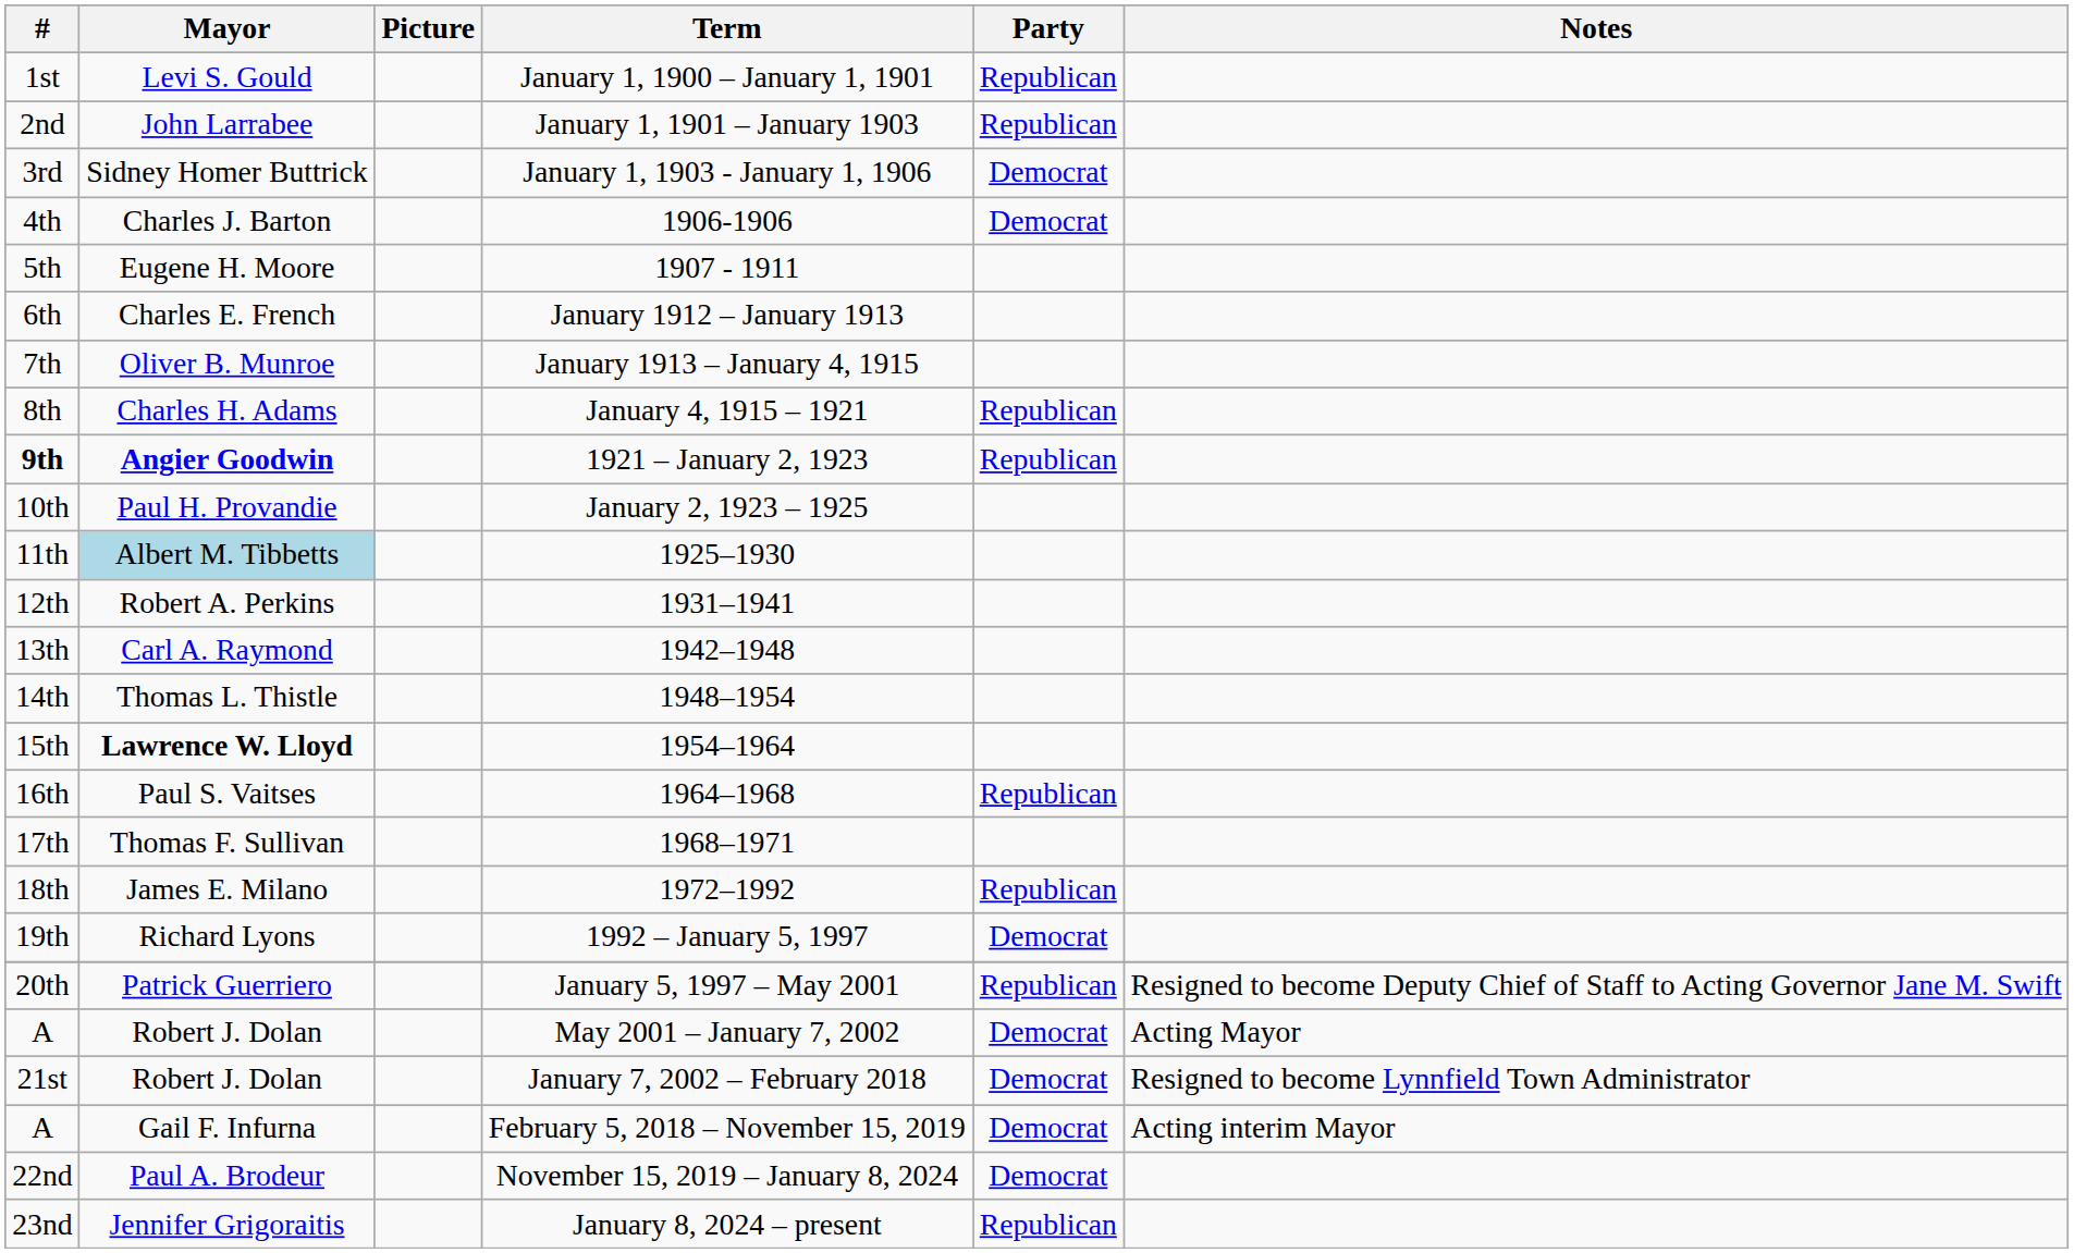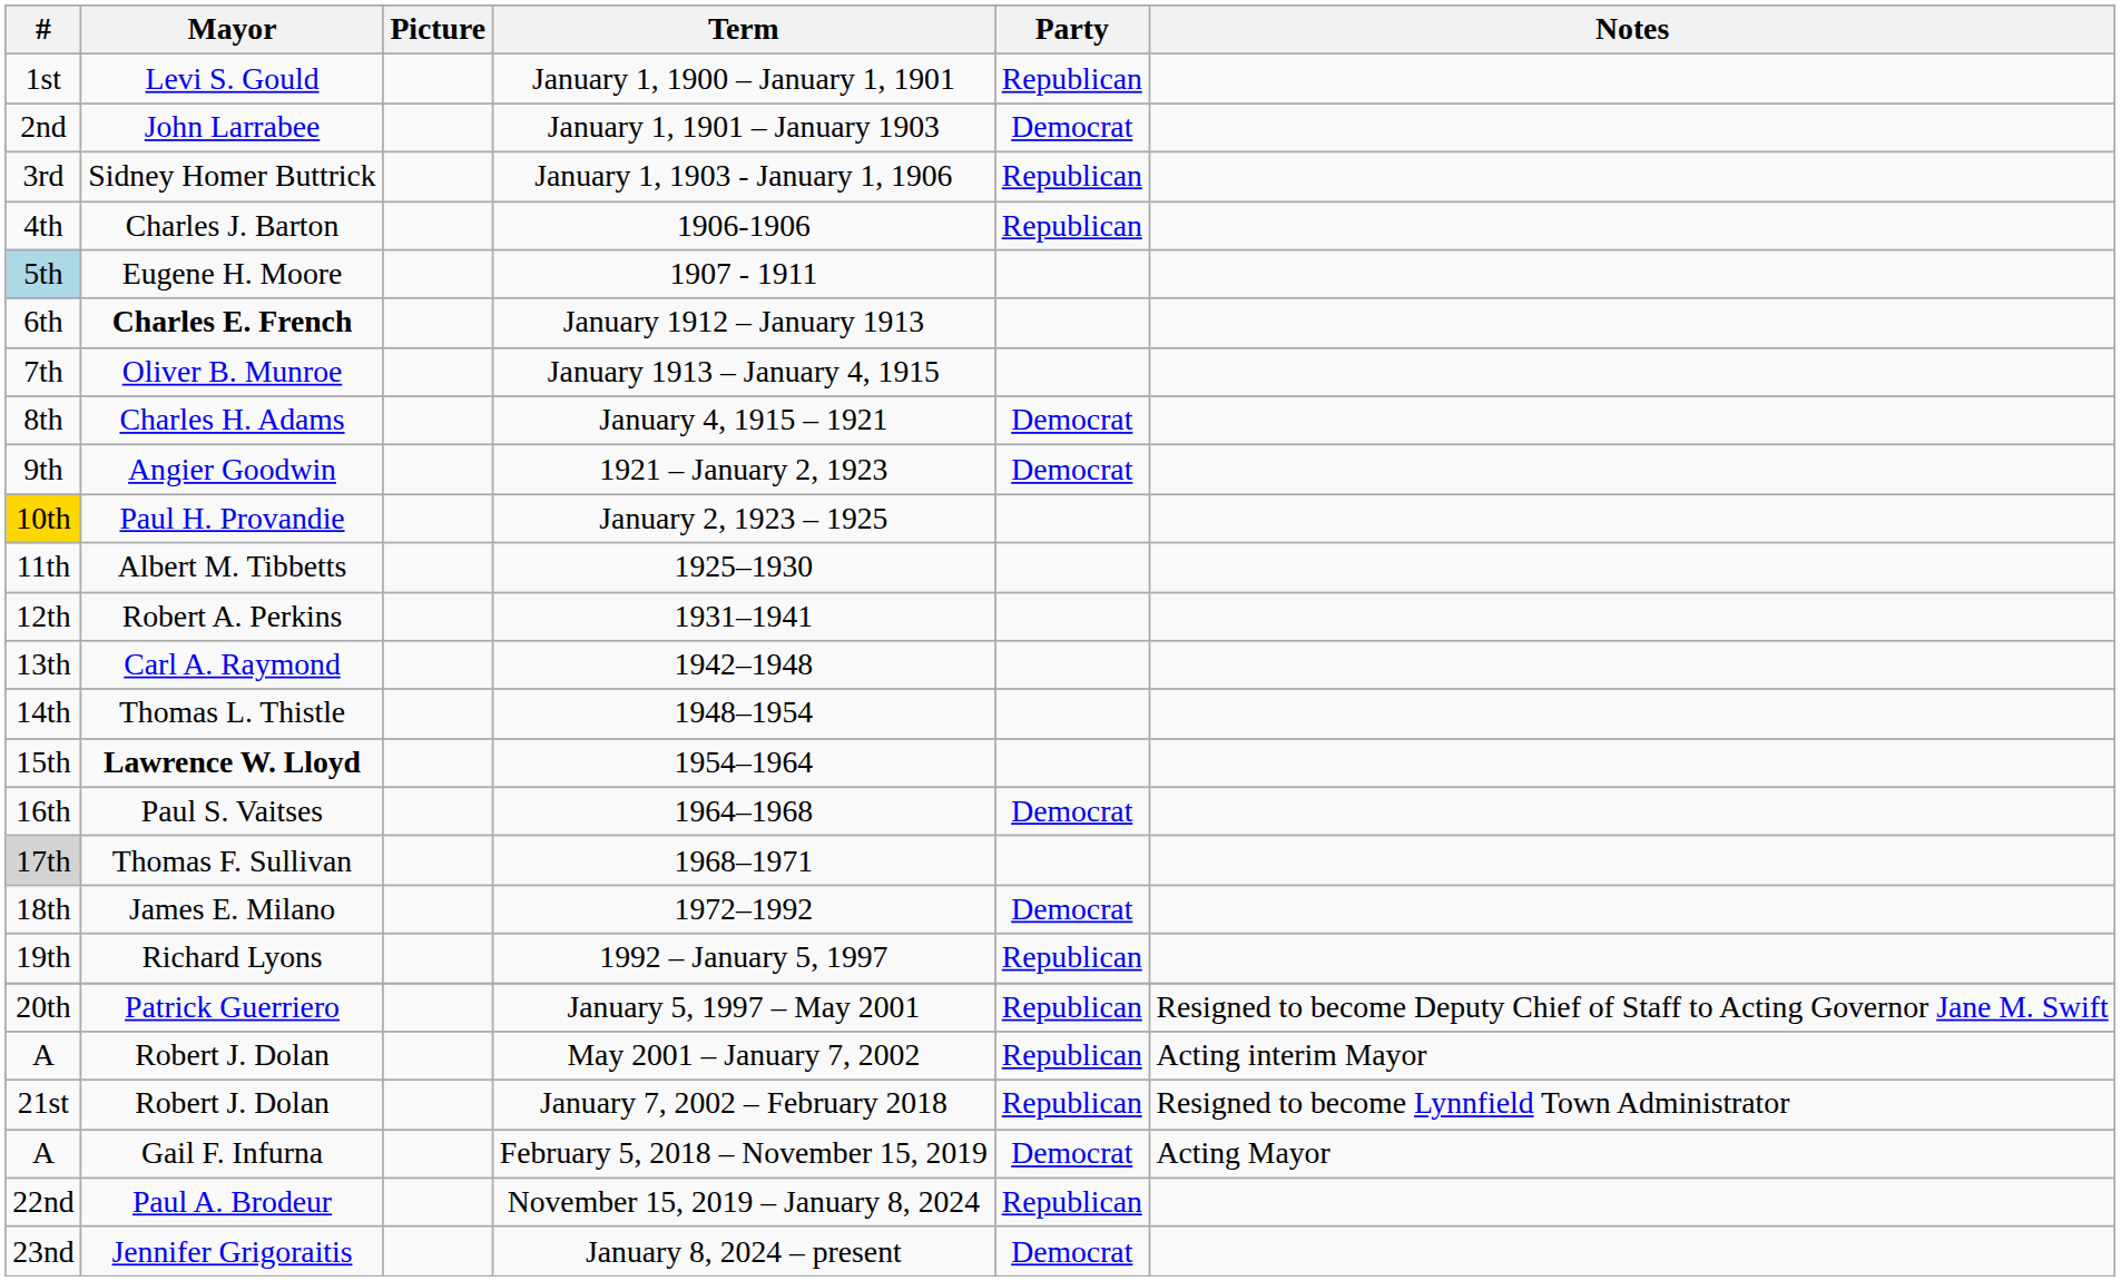 <table class=wikitable style="text-align:center">
 <tr>
 <th>#</th>
 <th>Mayor</th>
 <th>Picture</th>
 <th>Term</th>
 <th>Party</th>
 <th>Notes</th>
 </tr>
 <tr>
 <td>1st</td>
 <td><a href='#'>Levi S. Gould</a></td>
 <td></td>
 <td>January 1, 1900 – January 1, 1901</td>
 <td><a href='#'>Republican</a></td>
 <td></td>
 </tr>
 <tr>
 <td>2nd</td>
 <td><a href='#'>John Larrabee</a></td>
 <td></td>
 <td>January 1, 1901 – January 1903</td>
-<td><a href='#'>Republican</a></td>
+<td><a href='#'>Democrat</a></td>
 <td></td>
 </tr>
 <tr>
 <td>3rd</td>
 <td>Sidney Homer Buttrick</td>
 <td></td>
 <td>January 1, 1903 - January 1, 1906</td>
-<td><a href='#'>Democrat</a></td>
+<td><a href='#'>Republican</a></td>
 <td></td>
 </tr>
 <tr>
 <td>4th</td>
 <td>Charles J. Barton</td>
 <td></td>
 <td>1906-1906</td>
-<td><a href='#'>Democrat</a></td>
+<td><a href='#'>Republican</a></td>
 <td></td>
 </tr>
 <tr>
-<td>5th</td>
+<td style="background: lightblue;">5th</td>
 <td>Eugene H. Moore</td>
 <td></td>
 <td>1907 - 1911</td>
 <td></td>
 <td></td>
 </tr>
 <tr>
 <td>6th</td>
-<td>Charles E. French</td>
+<td><strong>Charles E. French</strong></td>
 <td></td>
 <td>January 1912 – January 1913</td>
 <td></td>
 <td></td>
 </tr>
 <tr>
 <td>7th</td>
 <td><a href='#'>Oliver B. Munroe</a></td>
 <td></td>
 <td>January 1913 – January 4, 1915</td>
 <td></td>
 <td></td>
 </tr>
 <tr>
 <td>8th</td>
 <td><a href='#'>Charles H. Adams</a></td>
 <td></td>
 <td>January 4, 1915 – 1921</td>
-<td><a href='#'>Republican</a></td>
+<td><a href='#'>Democrat</a></td>
 <td></td>
 </tr>
 <tr>
-<td><strong>9th</strong></td>
-<td><strong><a href='#'>Angier Goodwin</a></strong></td>
+<td>9th</td>
+<td><a href='#'>Angier Goodwin</a></td>
 <td></td>
 <td>1921 – January 2, 1923</td>
-<td><a href='#'>Republican</a></td>
+<td><a href='#'>Democrat</a></td>
 <td></td>
 </tr>
 <tr>
-<td>10th</td>
+<td style="background: gold;">10th</td>
 <td><a href='#'>Paul H. Provandie</a></td>
 <td></td>
 <td>January 2, 1923 – 1925</td>
 <td></td>
 <td></td>
 </tr>
 <tr>
 <td>11th</td>
-<td style="background: lightblue;">Albert M. Tibbetts</td>
+<td>Albert M. Tibbetts</td>
 <td></td>
 <td>1925–1930</td>
 <td></td>
 <td></td>
 </tr>
 <tr>
 <td>12th</td>
 <td>Robert A. Perkins</td>
 <td></td>
 <td>1931–1941</td>
 <td></td>
 <td></td>
 </tr>
 <tr>
 <td>13th</td>
 <td><a href='#'>Carl A. Raymond</a></td>
 <td></td>
 <td>1942–1948</td>
 <td></td>
 <td></td>
 </tr>
 <tr>
 <td>14th</td>
 <td>Thomas L. Thistle</td>
 <td></td>
 <td>1948–1954</td>
 <td></td>
 <td></td>
 </tr>
 <tr>
 <td>15th</td>
 <td><strong>Lawrence W. Lloyd</strong></td>
 <td></td>
 <td>1954–1964</td>
 <td></td>
 <td></td>
 </tr>
 <tr>
 <td>16th</td>
 <td>Paul S. Vaitses</td>
 <td></td>
 <td>1964–1968</td>
-<td><a href='#'>Republican</a></td>
+<td><a href='#'>Democrat</a></td>
 <td></td>
 </tr>
 <tr>
-<td>17th</td>
+<td style="background: lightgrey;">17th</td>
 <td>Thomas F. Sullivan</td>
 <td></td>
 <td>1968–1971</td>
 <td></td>
 <td></td>
 </tr>
 <tr>
 <td>18th</td>
 <td>James E. Milano</td>
 <td></td>
 <td>1972–1992</td>
-<td><a href='#'>Republican</a></td>
+<td><a href='#'>Democrat</a></td>
 <td></td>
 </tr>
 <tr>
 <td>19th</td>
 <td>Richard Lyons</td>
 <td></td>
 <td>1992 – January 5, 1997</td>
-<td><a href='#'>Democrat</a></td>
+<td><a href='#'>Republican</a></td>
 <td></td>
 </tr>
 <tr>
 </tr>
 <tr>
 <td>20th</td>
 <td><a href='#'>Patrick Guerriero</a></td>
 <td></td>
 <td>January 5, 1997 – May 2001</td>
 <td><a href='#'>Republican</a></td>
 <td style="text-align:left">Resigned to become Deputy Chief of Staff to Acting Governor <a href='#'>Jane M. Swift</a></td>
 </tr>
 <tr>
 <td>A</td>
 <td>Robert J. Dolan</td>
 <td></td>
 <td>May 2001 – January 7, 2002</td>
-<td><a href='#'>Democrat</a></td>
-<td style="text-align:left">Acting Mayor</td>
+<td><a href='#'>Republican</a></td>
+<td style="text-align:left">Acting interim Mayor</td>
 </tr>
 <tr>
 <td>21st</td>
 <td>Robert J. Dolan</td>
 <td></td>
 <td>January 7, 2002 – February 2018</td>
-<td><a href='#'>Democrat</a></td>
+<td><a href='#'>Republican</a></td>
 <td style="text-align:left">Resigned to become <a href='#'>Lynnfield</a> Town Administrator</td>
 </tr>
 <tr>
 <td>A</td>
 <td>Gail F. Infurna</td>
 <td></td>
 <td>February 5, 2018 – November 15, 2019</td>
 <td><a href='#'>Democrat</a></td>
-<td style="text-align:left">Acting interim Mayor</td>
+<td style="text-align:left">Acting Mayor</td>
 </tr>
 <tr>
 <td>22nd</td>
 <td><a href='#'>Paul A. Brodeur</a></td>
 <td></td>
 <td>November 15, 2019 – January 8, 2024</td>
-<td><a href='#'>Democrat</a></td>
+<td><a href='#'>Republican</a></td>
 <td style="text-align:left"></td>
 </tr>
 <tr>
 <td>23nd</td>
 <td><a href='#'>Jennifer Grigoraitis</a></td>
 <td></td>
 <td>January 8, 2024 – present</td>
-<td><a href='#'>Republican</a></td>
+<td><a href='#'>Democrat</a></td>
 <td style="text-align:left"></td>
 </tr>
 </table>
